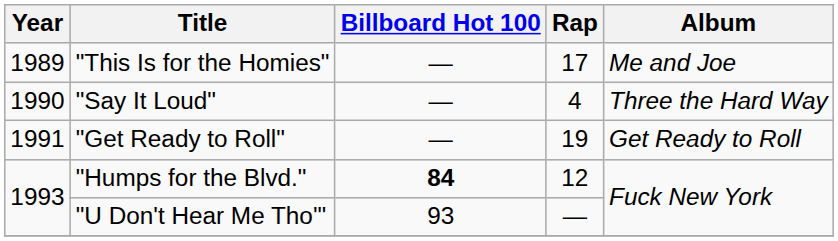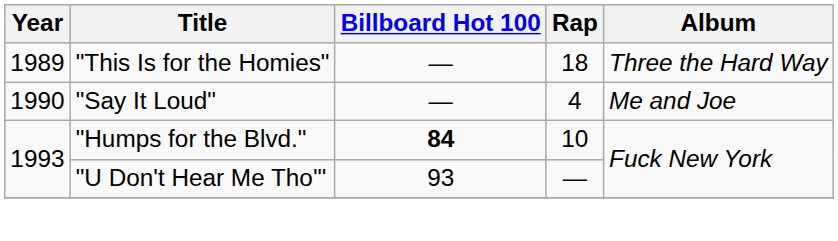 <table class="wikitable plainrowheaders">
 <tr>
 <th scope="col">Year</th>
 <th scope="col">Title</th>
 <th scope="col"><a href='#'>Billboard Hot 100</a></th>
 <th scope="col">Rap</th>
 <th scope="col">Album</th>
 </tr>
 <tr>
 <td>1989</td>
 <td>"This Is for the Homies"</td>
 <td style="text-align:center;">—</td>
-<td style="text-align:center;">17</td>
-<td><em>Me and Joe</em></td>
+<td style="text-align:center;">18</td>
+<td><em>Three the Hard Way</em></td>
 </tr>
 <tr>
 <td>1990</td>
 <td>"Say It Loud"</td>
 <td style="text-align:center;">—</td>
 <td style="text-align:center;">4</td>
-<td><em>Three the Hard Way</em></td>
-</tr>
-<tr>
-<td>1991</td>
-<td>"Get Ready to Roll"</td>
-<td style="text-align:center;">—</td>
-<td style="text-align:center;">19</td>
-<td><em>Get Ready to Roll</em></td>
+<td><em>Me and Joe</em></td>
 </tr>
 <tr>
 <td rowspan="2">1993</td>
 <td>"Humps for the Blvd."</td>
 <td style="text-align:center;"><strong>84</strong></td>
-<td style="text-align:center;">12</td>
+<td style="text-align:center;">10</td>
 <td rowspan="2"><em>Fuck New York</em></td>
 </tr>
 <tr>
 <td>"U Don't Hear Me Tho'"</td>
 <td style="text-align:center;">93</td>
 <td style="text-align:center;">—</td>
 </tr>
 <tr>
 </tr>
 </table>
